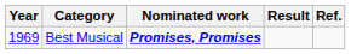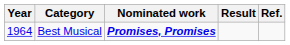 <table class="wikitable plainrowheaders" style="text-align:center;">
 <tr>
 <th>Year</th>
 <th>Category</th>
 <th>Nominated work</th>
 <th>Result</th>
 <th>Ref.</th>
 </tr>
 <tr>
-<td><a href='#'>1969</a></td>
+<td><a href='#'>1964</a></td>
 <td><a href='#'>Best Musical</a></td>
 <td><strong><em><a href='#'>Promises, Promises</a></em> <br> </strong></td>
 <td></td>
 <td align="center"></td>
 </tr>
 </table>
